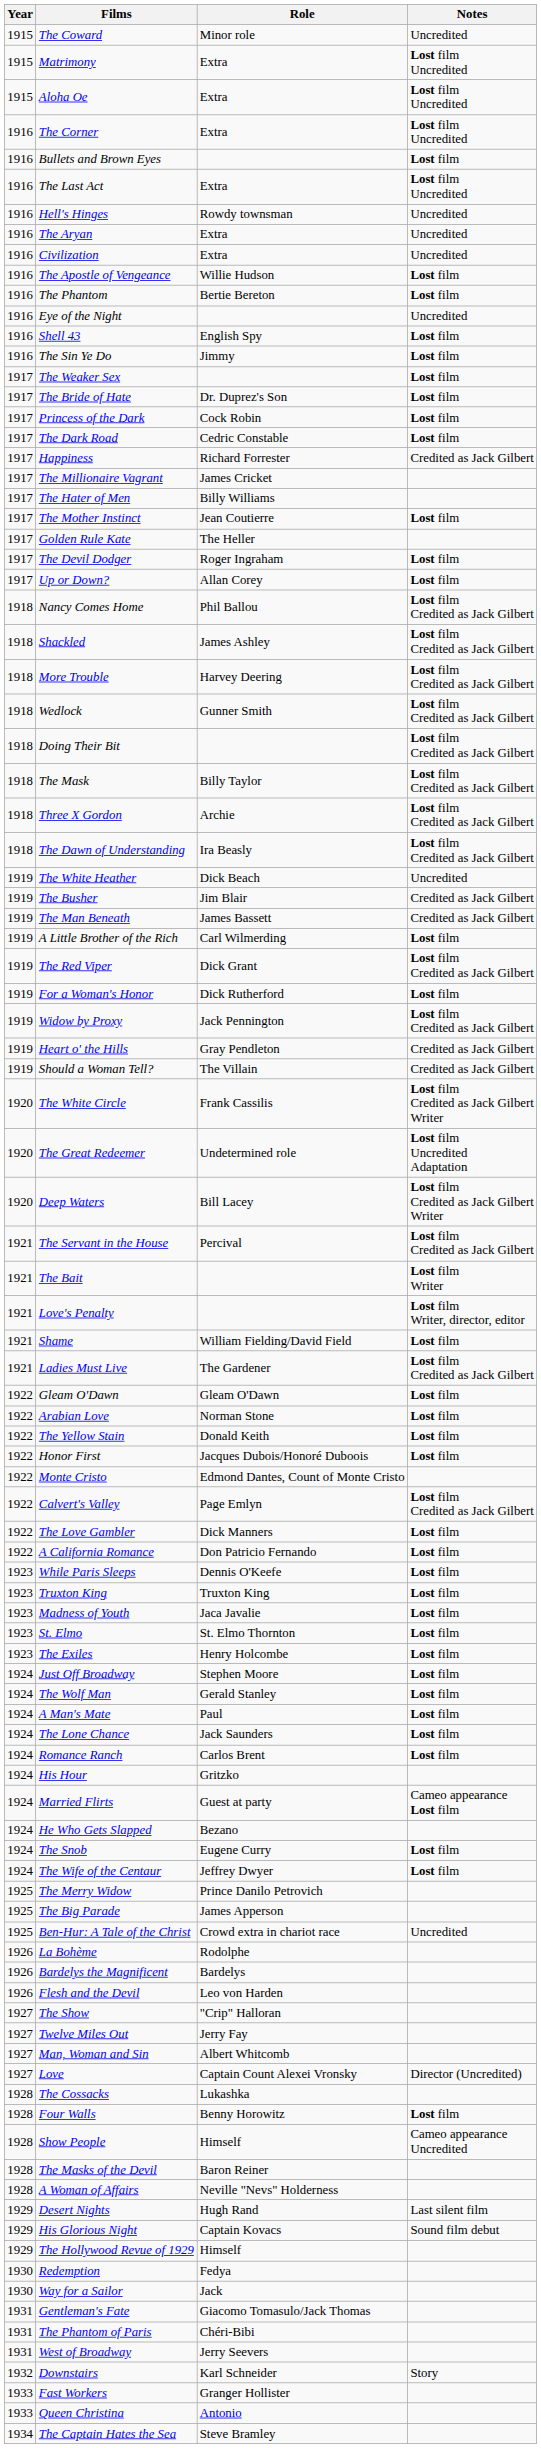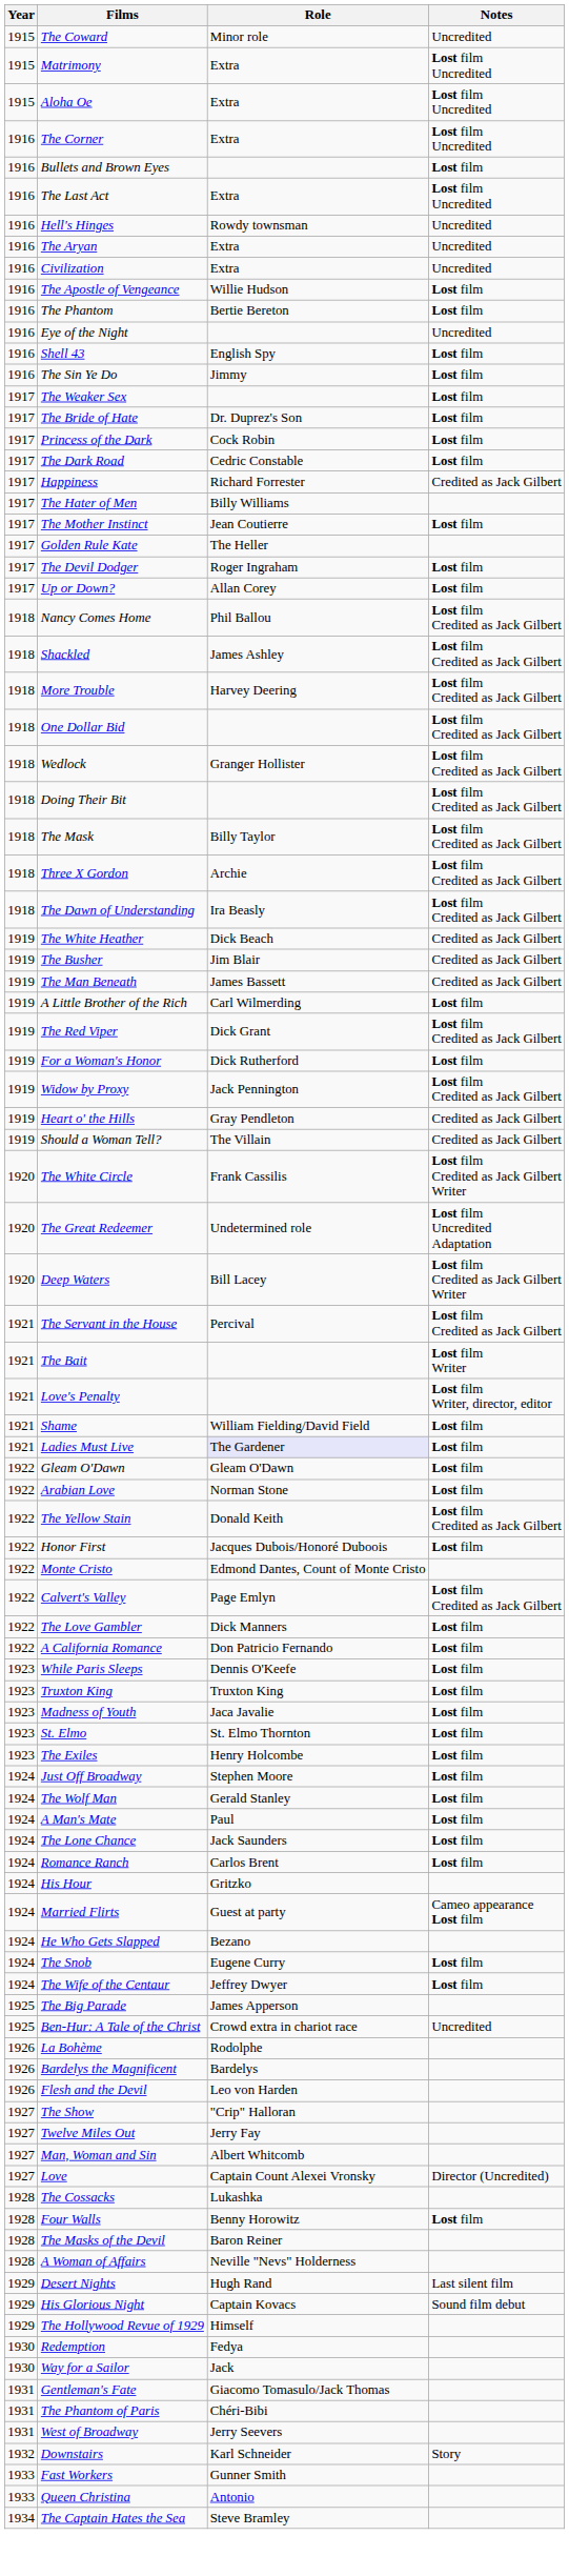 <table class="wikitable sortable">
 <tr>
 <th>Year</th>
 <th>Films</th>
 <th>Role</th>
 <th class="unsortable">Notes</th>
 </tr>
 <tr>
 <td>1915</td>
 <td><em><a href='#'>The Coward</a></em></td>
 <td>Minor role</td>
 <td>Uncredited</td>
 </tr>
 <tr>
 <td>1915</td>
 <td><em><a href='#'>Matrimony</a></em></td>
 <td>Extra</td>
 <td><strong>Lost</strong> film <br> Uncredited</td>
 </tr>
 <tr>
 <td>1915</td>
 <td><em><a href='#'>Aloha Oe</a></em></td>
 <td>Extra</td>
 <td><strong>Lost</strong> film <br> Uncredited</td>
 </tr>
 <tr>
 <td>1916</td>
 <td><em><a href='#'>The Corner</a></em></td>
 <td>Extra</td>
 <td><strong>Lost</strong> film <br> Uncredited</td>
 </tr>
 <tr>
 <td>1916</td>
 <td><em>Bullets and Brown Eyes</em></td>
 <td></td>
 <td><strong>Lost</strong> film</td>
 </tr>
 <tr>
 <td>1916</td>
 <td><em>The Last Act</em></td>
 <td>Extra</td>
 <td><strong>Lost</strong> film<br>Uncredited</td>
 </tr>
 <tr>
 <td>1916</td>
 <td><em><a href='#'>Hell's Hinges</a></em></td>
 <td>Rowdy townsman</td>
 <td>Uncredited</td>
 </tr>
 <tr>
 <td>1916</td>
 <td><em><a href='#'>The Aryan</a></em></td>
 <td>Extra</td>
 <td>Uncredited</td>
 </tr>
 <tr>
 <td>1916</td>
 <td><em><a href='#'>Civilization</a></em></td>
 <td>Extra</td>
 <td>Uncredited</td>
 </tr>
 <tr>
 <td>1916</td>
 <td><em><a href='#'>The Apostle of Vengeance</a></em></td>
 <td>Willie Hudson</td>
 <td><strong>Lost</strong> film</td>
 </tr>
 <tr>
 <td>1916</td>
 <td><em>The Phantom</em></td>
 <td>Bertie Bereton</td>
 <td><strong>Lost</strong> film </td>
 </tr>
 <tr>
 <td>1916</td>
 <td><em>Eye of the Night</em></td>
 <td></td>
 <td>Uncredited</td>
 </tr>
 <tr>
 <td>1916</td>
 <td><em><a href='#'>Shell 43</a></em></td>
 <td>English Spy</td>
 <td><strong>Lost</strong> film</td>
 </tr>
 <tr>
 <td>1916</td>
 <td><em>The Sin Ye Do</em></td>
 <td>Jimmy</td>
 <td><strong>Lost</strong> film </td>
 </tr>
 <tr>
 <td>1917</td>
 <td><em><a href='#'>The Weaker Sex</a></em></td>
 <td></td>
 <td><strong>Lost</strong> film</td>
 </tr>
 <tr>
 <td>1917</td>
 <td><em><a href='#'>The Bride of Hate</a></em></td>
 <td>Dr. Duprez's Son</td>
 <td><strong>Lost</strong> film</td>
 </tr>
 <tr>
 <td>1917</td>
 <td><em><a href='#'>Princess of the Dark</a></em></td>
 <td>Cock Robin</td>
 <td><strong>Lost</strong> film</td>
 </tr>
 <tr>
 <td>1917</td>
 <td><em><a href='#'>The Dark Road</a></em></td>
 <td>Cedric Constable</td>
 <td><strong>Lost</strong> film</td>
 </tr>
 <tr>
 <td>1917</td>
 <td><em><a href='#'>Happiness</a></em></td>
 <td>Richard Forrester</td>
 <td>Credited as Jack Gilbert</td>
 </tr>
 <tr>
 <td>1917</td>
-<td><em><a href='#'>The Millionaire Vagrant</a></em></td>
-<td>James Cricket</td>
-<td></td>
-</tr>
-<tr>
-<td>1917</td>
 <td><em><a href='#'>The Hater of Men</a></em></td>
 <td>Billy Williams</td>
 <td></td>
 </tr>
 <tr>
 <td>1917</td>
 <td><em><a href='#'>The Mother Instinct</a></em></td>
 <td>Jean Coutierre</td>
 <td><strong>Lost</strong> film</td>
 </tr>
 <tr>
 <td>1917</td>
 <td><em><a href='#'>Golden Rule Kate</a></em></td>
 <td>The Heller</td>
 <td></td>
 </tr>
 <tr>
 <td>1917</td>
 <td><em><a href='#'>The Devil Dodger</a></em></td>
 <td>Roger Ingraham</td>
 <td><strong>Lost</strong> film</td>
 </tr>
 <tr>
 <td>1917</td>
 <td><em><a href='#'>Up or Down?</a></em></td>
 <td>Allan Corey</td>
 <td><strong>Lost</strong> film</td>
 </tr>
 <tr>
 <td>1918</td>
 <td><em>Nancy Comes Home</em></td>
 <td>Phil Ballou</td>
 <td><strong>Lost</strong> film <br>Credited as Jack Gilbert</td>
 </tr>
 <tr>
 <td>1918</td>
 <td><em><a href='#'>Shackled</a></em></td>
 <td>James Ashley</td>
 <td><strong>Lost</strong> film <br>Credited as Jack Gilbert</td>
 </tr>
 <tr>
 <td>1918</td>
 <td><em><a href='#'>More Trouble</a></em></td>
 <td>Harvey Deering</td>
 <td><strong>Lost</strong> film <br>Credited as Jack Gilbert</td>
 </tr>
 <tr>
 <td>1918</td>
+<td><em><a href='#'>One Dollar Bid</a></em></td>
+<td></td>
+<td><strong>Lost</strong> film <br>Credited as Jack Gilbert</td>
+</tr>
+<tr>
+<td>1918</td>
 <td><em>Wedlock</em></td>
-<td>Gunner Smith</td>
+<td>Granger Hollister</td>
 <td><strong>Lost</strong> film <br>Credited as Jack Gilbert</td>
 </tr>
 <tr>
 <td>1918</td>
 <td><em>Doing Their Bit</em></td>
 <td></td>
 <td><strong>Lost</strong> film <br>Credited as Jack Gilbert</td>
 </tr>
 <tr>
 <td>1918</td>
 <td><em>The Mask</em></td>
 <td>Billy Taylor</td>
 <td><strong>Lost</strong> film <br>Credited as Jack Gilbert</td>
 </tr>
 <tr>
 <td>1918</td>
 <td><em><a href='#'>Three X Gordon</a></em></td>
 <td>Archie</td>
 <td><strong>Lost</strong> film <br>Credited as Jack Gilbert</td>
 </tr>
 <tr>
 <td>1918</td>
 <td><em><a href='#'>The Dawn of Understanding</a></em></td>
 <td>Ira Beasly</td>
 <td><strong>Lost</strong> film <br>Credited as Jack Gilbert</td>
 </tr>
 <tr>
 <td>1919</td>
 <td><em><a href='#'>The White Heather</a></em></td>
 <td>Dick Beach</td>
-<td>Uncredited</td>
+<td>Credited as Jack Gilbert</td>
 </tr>
 <tr>
 <td>1919</td>
 <td><em><a href='#'>The Busher</a></em></td>
 <td>Jim Blair</td>
 <td>Credited as Jack Gilbert</td>
 </tr>
 <tr>
 <td>1919</td>
 <td><em><a href='#'>The Man Beneath</a></em></td>
 <td>James Bassett</td>
 <td>Credited as Jack Gilbert</td>
 </tr>
 <tr>
 <td>1919</td>
 <td><em>A Little Brother of the Rich</em></td>
 <td>Carl Wilmerding</td>
 <td><strong>Lost</strong> film </td>
 </tr>
 <tr>
 <td>1919</td>
 <td><em><a href='#'>The Red Viper</a></em></td>
 <td>Dick Grant</td>
 <td><strong>Lost</strong> film <br>Credited as Jack Gilbert</td>
 </tr>
 <tr>
 <td>1919</td>
 <td><em><a href='#'>For a Woman's Honor</a></em></td>
 <td>Dick Rutherford</td>
 <td><strong>Lost</strong> film</td>
 </tr>
 <tr>
 <td>1919</td>
 <td><em><a href='#'>Widow by Proxy</a></em></td>
 <td>Jack Pennington</td>
 <td><strong>Lost</strong> film <br>Credited as Jack Gilbert</td>
 </tr>
 <tr>
 <td>1919</td>
 <td><em><a href='#'>Heart o' the Hills</a></em></td>
 <td>Gray Pendleton</td>
 <td>Credited as Jack Gilbert</td>
 </tr>
 <tr>
 <td>1919</td>
 <td><em>Should a Woman Tell?</em></td>
 <td>The Villain</td>
 <td>Credited as Jack Gilbert</td>
 </tr>
 <tr>
 <td>1920</td>
 <td><em><a href='#'>The White Circle</a></em></td>
 <td>Frank Cassilis</td>
 <td><strong>Lost</strong> film <br>Credited as Jack Gilbert<br>Writer</td>
 </tr>
 <tr>
 <td>1920</td>
 <td><em><a href='#'>The Great Redeemer</a></em></td>
 <td>Undetermined role</td>
 <td><strong>Lost</strong> film <br>Uncredited<br>Adaptation</td>
 </tr>
 <tr>
 <td>1920</td>
 <td><em><a href='#'>Deep Waters</a></em></td>
 <td>Bill Lacey</td>
 <td><strong>Lost</strong> film <br>Credited as Jack Gilbert<br>Writer</td>
 </tr>
 <tr>
 <td>1921</td>
 <td><em><a href='#'>The Servant in the House</a></em></td>
 <td>Percival</td>
 <td><strong>Lost</strong> film <br>Credited as Jack Gilbert</td>
 </tr>
 <tr>
 <td>1921</td>
 <td><em><a href='#'>The Bait</a></em></td>
 <td></td>
 <td><strong>Lost</strong> film <br>Writer</td>
 </tr>
 <tr>
 <td>1921</td>
 <td><em><a href='#'>Love's Penalty</a></em></td>
 <td></td>
 <td><strong>Lost</strong> film <br>Writer, director, editor</td>
 </tr>
 <tr>
 <td>1921</td>
 <td><em><a href='#'>Shame</a></em></td>
 <td>William Fielding/David Field</td>
 <td><strong>Lost</strong> film</td>
 </tr>
 <tr>
 <td>1921</td>
 <td><em><a href='#'>Ladies Must Live</a></em></td>
-<td>The Gardener</td>
-<td><strong>Lost</strong> film <br>Credited as Jack Gilbert</td>
+<td style="background: lavender;">The Gardener</td>
+<td><strong>Lost</strong> film</td>
 </tr>
 <tr>
 <td>1922</td>
 <td><em>Gleam O'Dawn</em></td>
 <td>Gleam O'Dawn</td>
 <td><strong>Lost</strong> film </td>
 </tr>
 <tr>
 <td>1922</td>
 <td><em><a href='#'>Arabian Love</a></em></td>
 <td>Norman Stone</td>
 <td><strong>Lost</strong> film</td>
 </tr>
 <tr>
 <td>1922</td>
 <td><em><a href='#'>The Yellow Stain</a></em></td>
 <td>Donald Keith</td>
-<td><strong>Lost</strong> film</td>
+<td><strong>Lost</strong> film <br>Credited as Jack Gilbert</td>
 </tr>
 <tr>
 <td>1922</td>
 <td><em>Honor First</em></td>
 <td>Jacques Dubois/Honoré Duboois</td>
 <td><strong>Lost</strong> film </td>
 </tr>
 <tr>
 <td>1922</td>
 <td><em><a href='#'>Monte Cristo</a></em></td>
 <td>Edmond Dantes, Count of Monte Cristo</td>
 <td></td>
 </tr>
 <tr>
 <td>1922</td>
 <td><em><a href='#'>Calvert's Valley</a></em></td>
 <td>Page Emlyn</td>
 <td><strong>Lost</strong> film <br>Credited as Jack Gilbert</td>
 </tr>
 <tr>
 <td>1922</td>
 <td><em><a href='#'>The Love Gambler</a></em></td>
 <td>Dick Manners</td>
 <td><strong>Lost</strong> film</td>
 </tr>
 <tr>
 <td>1922</td>
 <td><em><a href='#'>A California Romance</a></em></td>
 <td>Don Patricio Fernando</td>
 <td><strong>Lost</strong> film</td>
 </tr>
 <tr>
 <td>1923</td>
 <td><em><a href='#'>While Paris Sleeps</a></em></td>
 <td>Dennis O'Keefe</td>
 <td><strong>Lost</strong> film</td>
 </tr>
 <tr>
 <td>1923</td>
 <td><em><a href='#'>Truxton King</a></em></td>
 <td>Truxton King</td>
 <td><strong>Lost</strong> film</td>
 </tr>
 <tr>
 <td>1923</td>
 <td><em><a href='#'>Madness of Youth</a></em></td>
 <td>Jaca Javalie</td>
 <td><strong>Lost</strong> film</td>
 </tr>
 <tr>
 <td>1923</td>
 <td><em><a href='#'>St. Elmo</a></em></td>
 <td>St. Elmo Thornton</td>
 <td><strong>Lost</strong> film</td>
 </tr>
 <tr>
 <td>1923</td>
 <td><em><a href='#'>The Exiles</a></em></td>
 <td>Henry Holcombe</td>
 <td><strong>Lost</strong> film</td>
 </tr>
 <tr>
 <td>1924</td>
 <td><em><a href='#'>Just Off Broadway</a></em></td>
 <td>Stephen Moore</td>
 <td><strong>Lost</strong> film</td>
 </tr>
 <tr>
 <td>1924</td>
 <td><em><a href='#'>The Wolf Man</a></em></td>
 <td>Gerald Stanley</td>
 <td><strong>Lost</strong> film</td>
 </tr>
 <tr>
 <td>1924</td>
 <td><em><a href='#'>A Man's Mate</a></em></td>
 <td>Paul</td>
 <td><strong>Lost</strong> film</td>
 </tr>
 <tr>
 <td>1924</td>
 <td><em><a href='#'>The Lone Chance</a></em></td>
 <td>Jack Saunders</td>
 <td><strong>Lost</strong> film</td>
 </tr>
 <tr>
 <td>1924</td>
 <td><em><a href='#'>Romance Ranch</a></em></td>
 <td>Carlos Brent</td>
 <td><strong>Lost</strong> film</td>
 </tr>
 <tr>
 <td>1924</td>
 <td><em><a href='#'>His Hour</a></em></td>
 <td>Gritzko</td>
 <td></td>
 </tr>
 <tr>
 <td>1924</td>
 <td><em><a href='#'>Married Flirts</a></em></td>
 <td>Guest at party</td>
 <td>Cameo appearance<br> <strong>Lost</strong> film</td>
 </tr>
 <tr>
 <td>1924</td>
 <td><em><a href='#'>He Who Gets Slapped</a></em></td>
 <td>Bezano</td>
 <td></td>
 </tr>
 <tr>
 <td>1924</td>
 <td><em><a href='#'>The Snob</a></em></td>
 <td>Eugene Curry</td>
 <td><strong>Lost</strong> film</td>
 </tr>
 <tr>
 <td>1924</td>
 <td><em><a href='#'>The Wife of the Centaur</a></em></td>
 <td>Jeffrey Dwyer</td>
 <td><strong>Lost</strong> film</td>
 </tr>
 <tr>
 <td>1925</td>
-<td><em><a href='#'>The Merry Widow</a></em></td>
-<td>Prince Danilo Petrovich</td>
-<td></td>
-</tr>
-<tr>
-<td>1925</td>
 <td><em><a href='#'>The Big Parade</a></em></td>
 <td>James Apperson</td>
 <td></td>
 </tr>
 <tr>
 <td>1925</td>
 <td><em><a href='#'>Ben-Hur: A Tale of the Christ</a></em></td>
 <td>Crowd extra in chariot race</td>
 <td>Uncredited</td>
 </tr>
 <tr>
 <td>1926</td>
 <td><em><a href='#'>La Bohème</a></em></td>
 <td>Rodolphe</td>
 <td></td>
 </tr>
 <tr>
 <td>1926</td>
 <td><em><a href='#'>Bardelys the Magnificent</a></em></td>
 <td>Bardelys</td>
 <td></td>
 </tr>
 <tr>
 <td>1926</td>
 <td><em><a href='#'>Flesh and the Devil</a></em></td>
 <td>Leo von Harden</td>
 <td></td>
 </tr>
 <tr>
 <td>1927</td>
 <td><em><a href='#'>The Show</a></em></td>
 <td>"Crip" Halloran</td>
 <td></td>
 </tr>
 <tr>
 <td>1927</td>
 <td><em><a href='#'>Twelve Miles Out</a></em></td>
 <td>Jerry Fay</td>
 <td></td>
 </tr>
 <tr>
 <td>1927</td>
 <td><em><a href='#'>Man, Woman and Sin</a></em></td>
 <td>Albert Whitcomb</td>
 <td></td>
 </tr>
 <tr>
 <td>1927</td>
 <td><em><a href='#'>Love</a></em></td>
 <td>Captain Count Alexei Vronsky</td>
 <td>Director (Uncredited)</td>
 </tr>
 <tr>
 <td>1928</td>
 <td><em><a href='#'>The Cossacks</a></em></td>
 <td>Lukashka</td>
 <td></td>
 </tr>
 <tr>
 <td>1928</td>
 <td><em><a href='#'>Four Walls</a></em></td>
 <td>Benny Horowitz</td>
 <td><strong>Lost</strong> film</td>
-</tr>
-<tr>
-<td>1928</td>
-<td><em><a href='#'>Show People</a></em></td>
-<td>Himself</td>
-<td>Cameo appearance<br>Uncredited</td>
 </tr>
 <tr>
 <td>1928</td>
 <td><em><a href='#'>The Masks of the Devil</a></em></td>
 <td>Baron Reiner</td>
 <td></td>
 </tr>
 <tr>
 <td>1928</td>
 <td><em><a href='#'>A Woman of Affairs</a></em></td>
 <td>Neville "Nevs" Holderness</td>
 <td></td>
 </tr>
 <tr>
 <td>1929</td>
 <td><em><a href='#'>Desert Nights</a></em></td>
 <td>Hugh Rand</td>
 <td>Last silent film</td>
 </tr>
 <tr>
 <td>1929</td>
 <td><em><a href='#'>His Glorious Night</a></em></td>
 <td>Captain Kovacs</td>
 <td>Sound film debut</td>
 </tr>
 <tr>
 <td>1929</td>
 <td><em><a href='#'>The Hollywood Revue of 1929</a></em></td>
 <td>Himself</td>
 <td></td>
 </tr>
 <tr>
 <td>1930</td>
 <td><em><a href='#'>Redemption</a></em></td>
 <td>Fedya</td>
 <td></td>
 </tr>
 <tr>
 <td>1930</td>
 <td><em><a href='#'>Way for a Sailor</a></em></td>
 <td>Jack</td>
 <td></td>
 </tr>
 <tr>
 <td>1931</td>
 <td><em><a href='#'>Gentleman's Fate</a></em></td>
 <td>Giacomo Tomasulo/Jack Thomas</td>
 <td></td>
 </tr>
 <tr>
 <td>1931</td>
 <td><em><a href='#'>The Phantom of Paris</a></em></td>
 <td>Chéri-Bibi</td>
 <td></td>
 </tr>
 <tr>
 <td>1931</td>
 <td><em><a href='#'>West of Broadway</a></em></td>
 <td>Jerry Seevers</td>
 <td></td>
 </tr>
 <tr>
 <td>1932</td>
 <td><em><a href='#'>Downstairs</a></em></td>
 <td>Karl Schneider</td>
 <td>Story</td>
 </tr>
 <tr>
 <td>1933</td>
 <td><em><a href='#'>Fast Workers</a></em></td>
-<td>Granger Hollister</td>
+<td>Gunner Smith</td>
 <td></td>
 </tr>
 <tr>
 <td>1933</td>
 <td><em><a href='#'>Queen Christina</a></em></td>
 <td><a href='#'>Antonio</a></td>
 <td></td>
 </tr>
 <tr>
 <td>1934</td>
 <td><em><a href='#'>The Captain Hates the Sea</a></em></td>
 <td>Steve Bramley</td>
 <td></td>
 </tr>
 </table>
